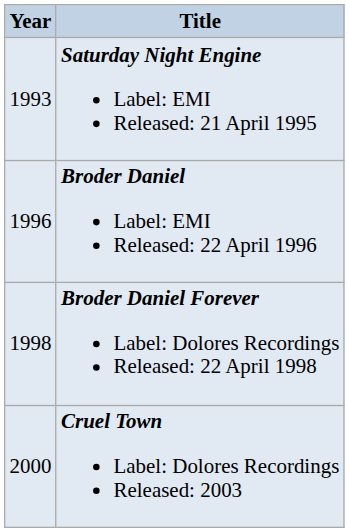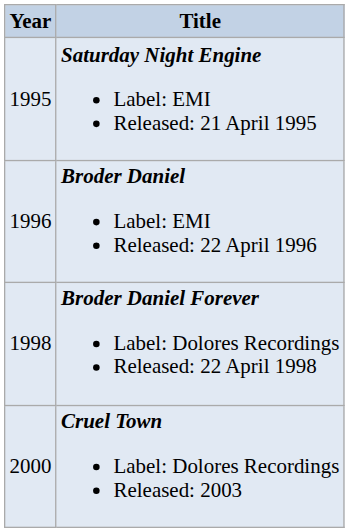 <table class="wikitable" style="background-color: #e1e9f3">
 <tr>
 <th style="background: #c2d2e5">Year</th>
 <th style="background: #c2d2e5">Title</th>
 </tr>
 <tr>
-<td>1993</td>
+<td>1995</td>
 <td><strong><em>Saturday Night Engine</em></strong><br><ul><li>Label: EMI</li><li>Released: 21 April 1995</li></ul></td>
 </tr>
 <tr>
 <td>1996</td>
 <td><strong><em>Broder Daniel</em></strong><br><ul><li>Label: EMI</li><li>Released: 22 April 1996</li></ul></td>
 </tr>
 <tr>
 <td>1998</td>
 <td><strong><em>Broder Daniel Forever</em></strong><br><ul><li>Label: Dolores Recordings</li><li>Released: 22 April 1998</li></ul></td>
 </tr>
 <tr>
 <td>2000</td>
 <td><strong><em>Cruel Town</em></strong><br><ul><li>Label: Dolores Recordings</li><li>Released: 2003</li></ul></td>
 </tr>
 </table>
